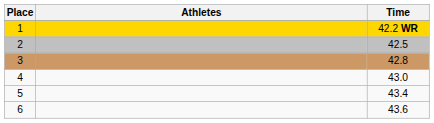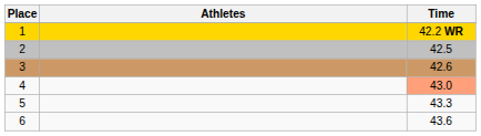 <table class=wikitable style="text-align:center">
 <tr>
 <th width=20>Place</th>
 <th width=510>Athletes</th>
 <th width=90>Time</th>
 </tr>
 <tr>
 </tr>
 <tr bgcolor=gold>
 <td>1</td>
 <td align=left></td>
 <td>42.2 <strong>WR</strong></td>
 </tr>
 <tr bgcolor=silver>
 <td>2</td>
 <td align=left></td>
 <td>42.5</td>
 </tr>
 <tr bgcolor=cc9966>
 <td>3</td>
 <td align=left></td>
-<td>42.8</td>
+<td>42.6</td>
 </tr>
 <tr>
 <td>4</td>
 <td align=left></td>
-<td>43.0</td>
+<td style="background: lightsalmon;">43.0</td>
 </tr>
 <tr>
 <td>5</td>
 <td align=left></td>
-<td>43.4</td>
+<td>43.3</td>
 </tr>
 <tr>
 <td>6</td>
 <td align=left></td>
 <td>43.6</td>
 </tr>
 </table>
